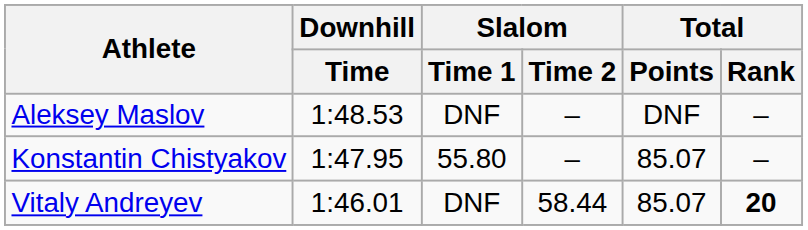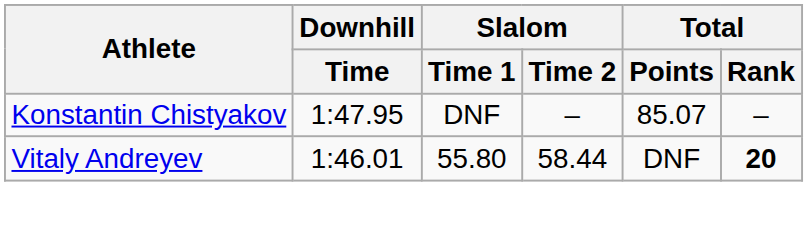 <table class="wikitable" style="font-size:90%">
 <tr>
 <th rowspan="2">Athlete</th>
 <th>Downhill</th>
 <th colspan="2">Slalom</th>
 <th colspan="2">Total</th>
 </tr>
 <tr>
 <th>Time</th>
 <th>Time 1</th>
 <th>Time 2</th>
 <th>Points</th>
 <th>Rank</th>
 </tr>
 <tr>
-<td> <a href='#'>Aleksey Maslov</a></td>
-<td align="center">1:48.53</td>
-<td align="center">DNF</td>
-<td align="center">–</td>
-<td align="center">DNF</td>
-<td align="center">–</td>
-</tr>
-<tr>
 <td> <a href='#'>Konstantin Chistyakov</a></td>
 <td align="center">1:47.95</td>
-<td align="center">55.80</td>
+<td align="center">DNF</td>
 <td align="center">–</td>
 <td align="center">85.07</td>
 <td align="center">–</td>
 </tr>
 <tr>
 <td> <a href='#'>Vitaly Andreyev</a></td>
 <td align="center">1:46.01</td>
+<td align="center">55.80</td>
+<td align="center">58.44</td>
 <td align="center">DNF</td>
-<td align="center">58.44</td>
-<td align="center">85.07</td>
 <td align="center"><strong>20</strong></td>
 </tr>
 </table>
